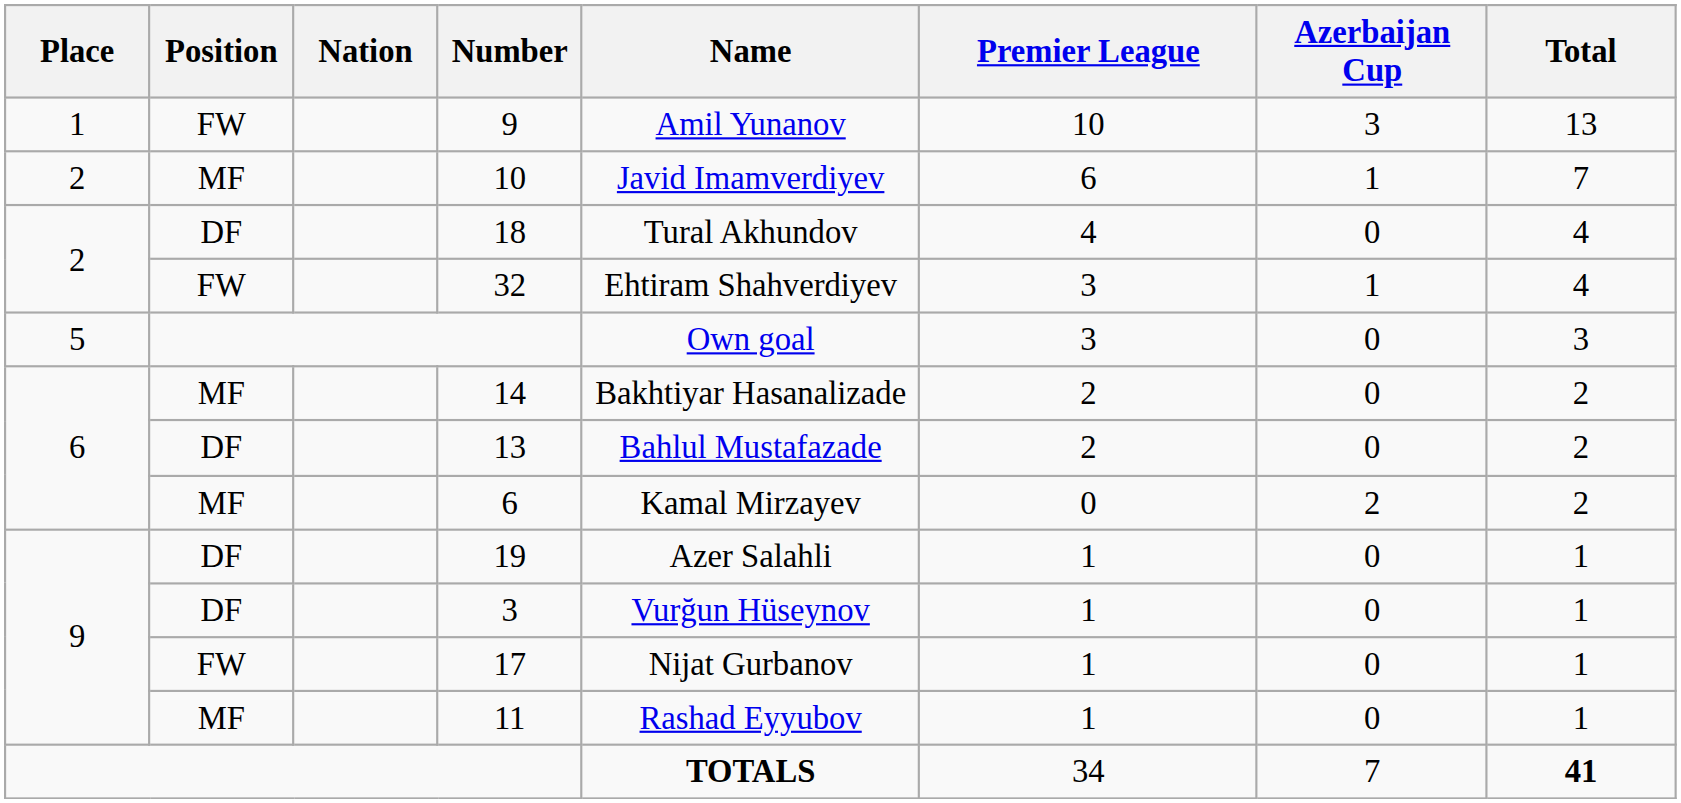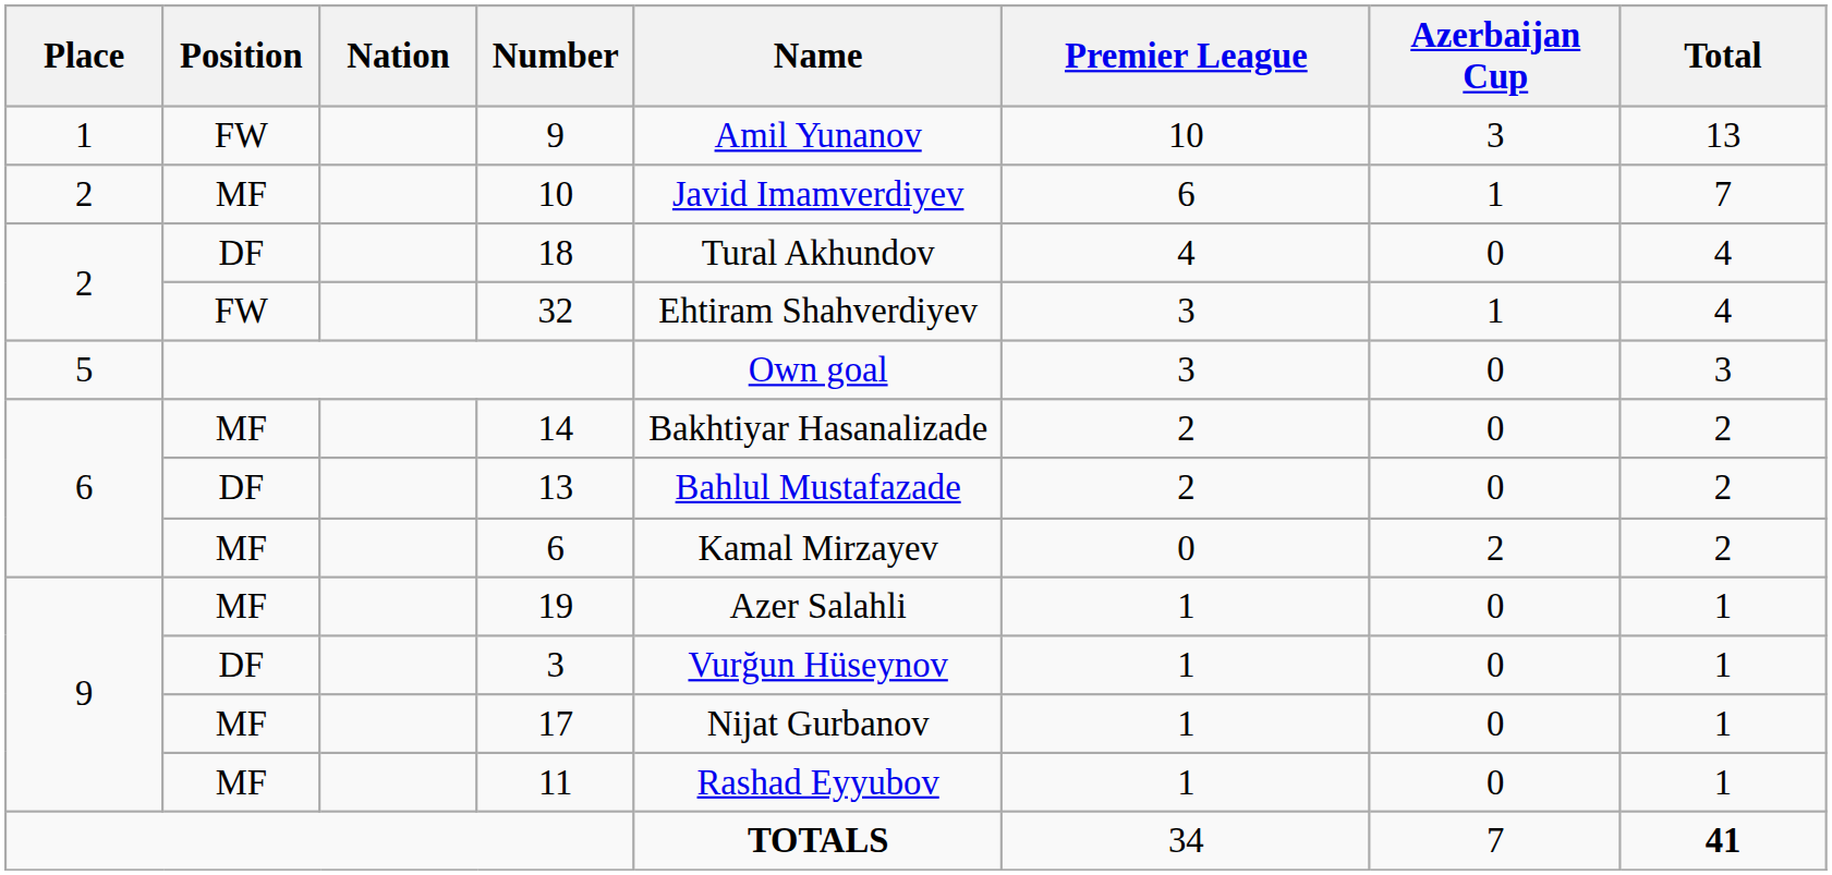 <table class="wikitable" style="font-size: 95%; text-align: center;">
 <tr>
 <th width=60>Place</th>
 <th width=60>Position</th>
 <th width=60>Nation</th>
 <th width=60>Number</th>
 <th width=150>Name</th>
 <th width=150><a href='#'>Premier League</a></th>
 <th width=100><a href='#'>Azerbaijan Cup</a></th>
 <th width=80>Total</th>
 </tr>
 <tr>
 <td>1</td>
 <td>FW</td>
 <td></td>
 <td>9</td>
 <td><a href='#'>Amil Yunanov</a></td>
 <td>10</td>
 <td>3</td>
 <td>13</td>
 </tr>
 <tr>
 <td>2</td>
 <td>MF</td>
 <td></td>
 <td>10</td>
 <td><a href='#'>Javid Imamverdiyev</a></td>
 <td>6</td>
 <td>1</td>
 <td>7</td>
 </tr>
 <tr>
 <td rowspan="2">2</td>
 <td>DF</td>
 <td></td>
 <td>18</td>
 <td>Tural Akhundov</td>
 <td>4</td>
 <td>0</td>
 <td>4</td>
 </tr>
 <tr>
 <td>FW</td>
 <td></td>
 <td>32</td>
 <td>Ehtiram Shahverdiyev</td>
 <td>3</td>
 <td>1</td>
 <td>4</td>
 </tr>
 <tr>
 <td>5</td>
 <td colspan="3"></td>
 <td><a href='#'>Own goal</a></td>
 <td>3</td>
 <td>0</td>
 <td>3</td>
 </tr>
 <tr>
 <td rowspan="3">6</td>
 <td>MF</td>
 <td></td>
 <td>14</td>
 <td>Bakhtiyar Hasanalizade</td>
 <td>2</td>
 <td>0</td>
 <td>2</td>
 </tr>
 <tr>
 <td>DF</td>
 <td></td>
 <td>13</td>
 <td><a href='#'>Bahlul Mustafazade</a></td>
 <td>2</td>
 <td>0</td>
 <td>2</td>
 </tr>
 <tr>
 <td>MF</td>
 <td></td>
 <td>6</td>
 <td>Kamal Mirzayev</td>
 <td>0</td>
 <td>2</td>
 <td>2</td>
 </tr>
 <tr>
 <td rowspan="4">9</td>
-<td>DF</td>
+<td>MF</td>
 <td></td>
 <td>19</td>
 <td>Azer Salahli</td>
 <td>1</td>
 <td>0</td>
 <td>1</td>
 </tr>
 <tr>
 <td>DF</td>
 <td></td>
 <td>3</td>
 <td><a href='#'>Vurğun Hüseynov</a></td>
 <td>1</td>
 <td>0</td>
 <td>1</td>
 </tr>
 <tr>
-<td>FW</td>
+<td>MF</td>
 <td></td>
 <td>17</td>
 <td>Nijat Gurbanov</td>
 <td>1</td>
 <td>0</td>
 <td>1</td>
 </tr>
 <tr>
 <td>MF</td>
 <td></td>
 <td>11</td>
 <td><a href='#'>Rashad Eyyubov</a></td>
 <td>1</td>
 <td>0</td>
 <td>1</td>
 </tr>
 <tr>
 <td colspan="4"></td>
 <td><strong>TOTALS</strong></td>
 <td>34</td>
 <td>7</td>
 <td><strong>41</strong></td>
 </tr>
 </table>
